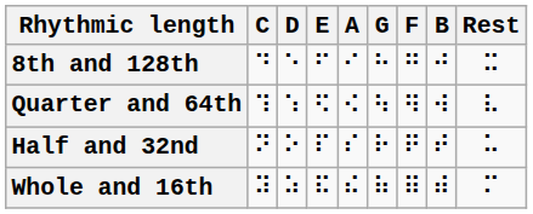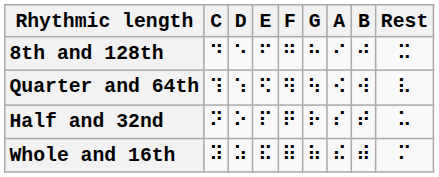 <table class="wikitable plainrowheaders" style="text-align: center;">
 <tr>
 <th scope="col">Rhythmic length</th>
 <th scope="col">C</th>
 <th scope="col">D</th>
 <th scope="col">E</th>
+<th scope="col">F</th>
+<th scope="col">G</th>
 <th scope="col">A</th>
-<th scope="col">G</th>
-<th scope="col">F</th>
 <th scope="col">B</th>
 <th scope="col">Rest</th>
 </tr>
 <tr>
 <th scope="row" style="text-align: left;">8th and 128th</th>
 <td>⠙</td>
 <td>⠑</td>
 <td>⠋</td>
+<td>⠛</td>
+<td>⠓</td>
 <td>⠊</td>
-<td>⠓</td>
-<td>⠛</td>
 <td>⠚</td>
 <td>⠭</td>
 </tr>
 <tr>
 <th scope="row" style="text-align: left;">Quarter and 64th</th>
 <td>⠹</td>
 <td>⠱</td>
 <td>⠫</td>
+<td>⠻</td>
+<td>⠳</td>
 <td>⠪</td>
-<td>⠳</td>
-<td>⠻</td>
 <td>⠺</td>
 <td>⠧</td>
 </tr>
 <tr>
 <th scope="row" style="text-align: left;">Half and 32nd</th>
 <td>⠝</td>
 <td>⠕</td>
 <td>⠏</td>
+<td>⠟</td>
+<td>⠗</td>
 <td>⠎</td>
-<td>⠗</td>
-<td>⠟</td>
 <td>⠞</td>
 <td>⠥</td>
 </tr>
 <tr>
 <th scope="row" style="text-align: left;">Whole and 16th</th>
 <td>⠽</td>
 <td>⠵</td>
 <td>⠯</td>
+<td>⠿</td>
+<td>⠷</td>
 <td>⠮</td>
-<td>⠷</td>
-<td>⠿</td>
 <td>⠾</td>
 <td>⠍</td>
 </tr>
 </table>
